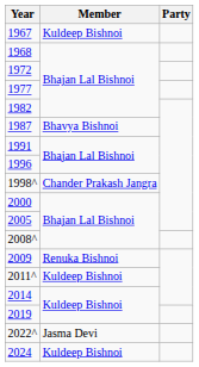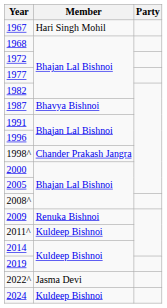 <table class ="wikitable">
 <tr>
 <th>Year</th>
 <th>Member</th>
 <th colspan=2>Party</th>
 </tr>
 <tr>
 <td><a href='#'>1967</a></td>
-<td><a href='#'>Kuldeep Bishnoi</a></td>
+<td>Hari Singh Mohil</td>
 <td></td>
 </tr>
 <tr>
 <td><a href='#'>1968</a></td>
 <td rowspan=4><a href='#'>Bhajan Lal Bishnoi</a></td>
 </tr>
 <tr>
 <td><a href='#'>1972</a></td>
 <td></td>
 </tr>
 <tr>
 <td><a href='#'>1977</a></td>
 <td></td>
 </tr>
 <tr>
 <td><a href='#'>1982</a></td>
 </tr>
 <tr>
 <td><a href='#'>1987</a></td>
 <td><a href='#'>Bhavya Bishnoi</a></td>
 </tr>
 <tr>
 <td><a href='#'>1991</a></td>
 <td rowspan=2><a href='#'>Bhajan Lal Bishnoi</a></td>
 </tr>
 <tr>
 <td><a href='#'>1996</a></td>
 </tr>
 <tr>
 <td>1998^</td>
 <td><a href='#'>Chander Prakash Jangra</a></td>
 </tr>
 <tr>
 <td><a href='#'>2000</a></td>
 <td rowspan="3"><a href='#'>Bhajan Lal Bishnoi</a></td>
 </tr>
 <tr>
 <td><a href='#'>2005</a></td>
 </tr>
 <tr>
 <td>2008^</td>
 <td></td>
 </tr>
 <tr>
 <td><a href='#'>2009</a></td>
 <td><a href='#'>Renuka Bishnoi</a></td>
 </tr>
 <tr>
 <td>2011^</td>
 <td><a href='#'>Kuldeep Bishnoi</a></td>
 </tr>
 <tr>
 <td><a href='#'>2014</a></td>
 <td rowspan=2><a href='#'>Kuldeep Bishnoi</a></td>
 </tr>
 <tr>
 <td><a href='#'>2019</a></td>
 <td></td>
 </tr>
 <tr>
 <td>2022^</td>
 <td>Jasma Devi</td>
 <td></td>
 </tr>
 <tr>
 <td><a href='#'>2024</a></td>
 <td><a href='#'>Kuldeep Bishnoi</a></td>
 <td></td>
 </tr>
 </table>
